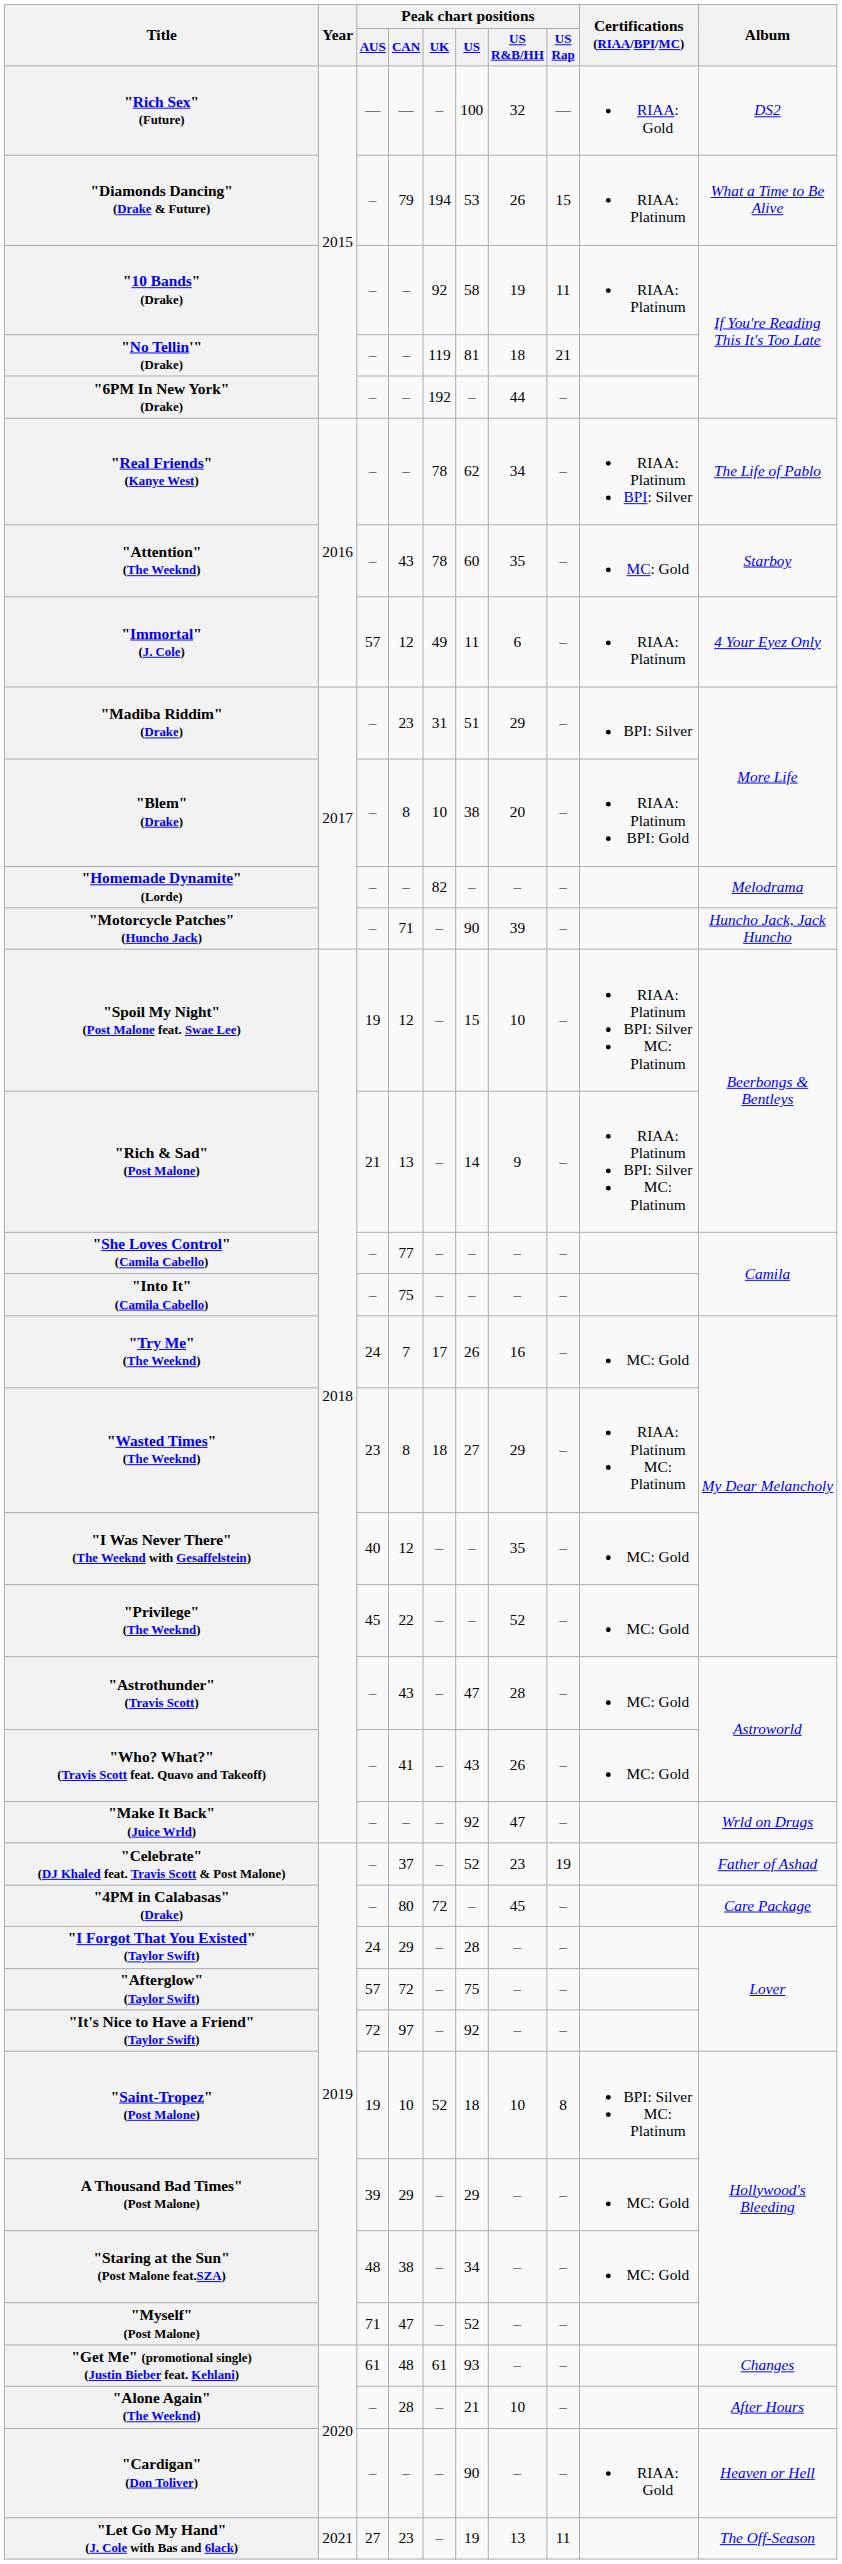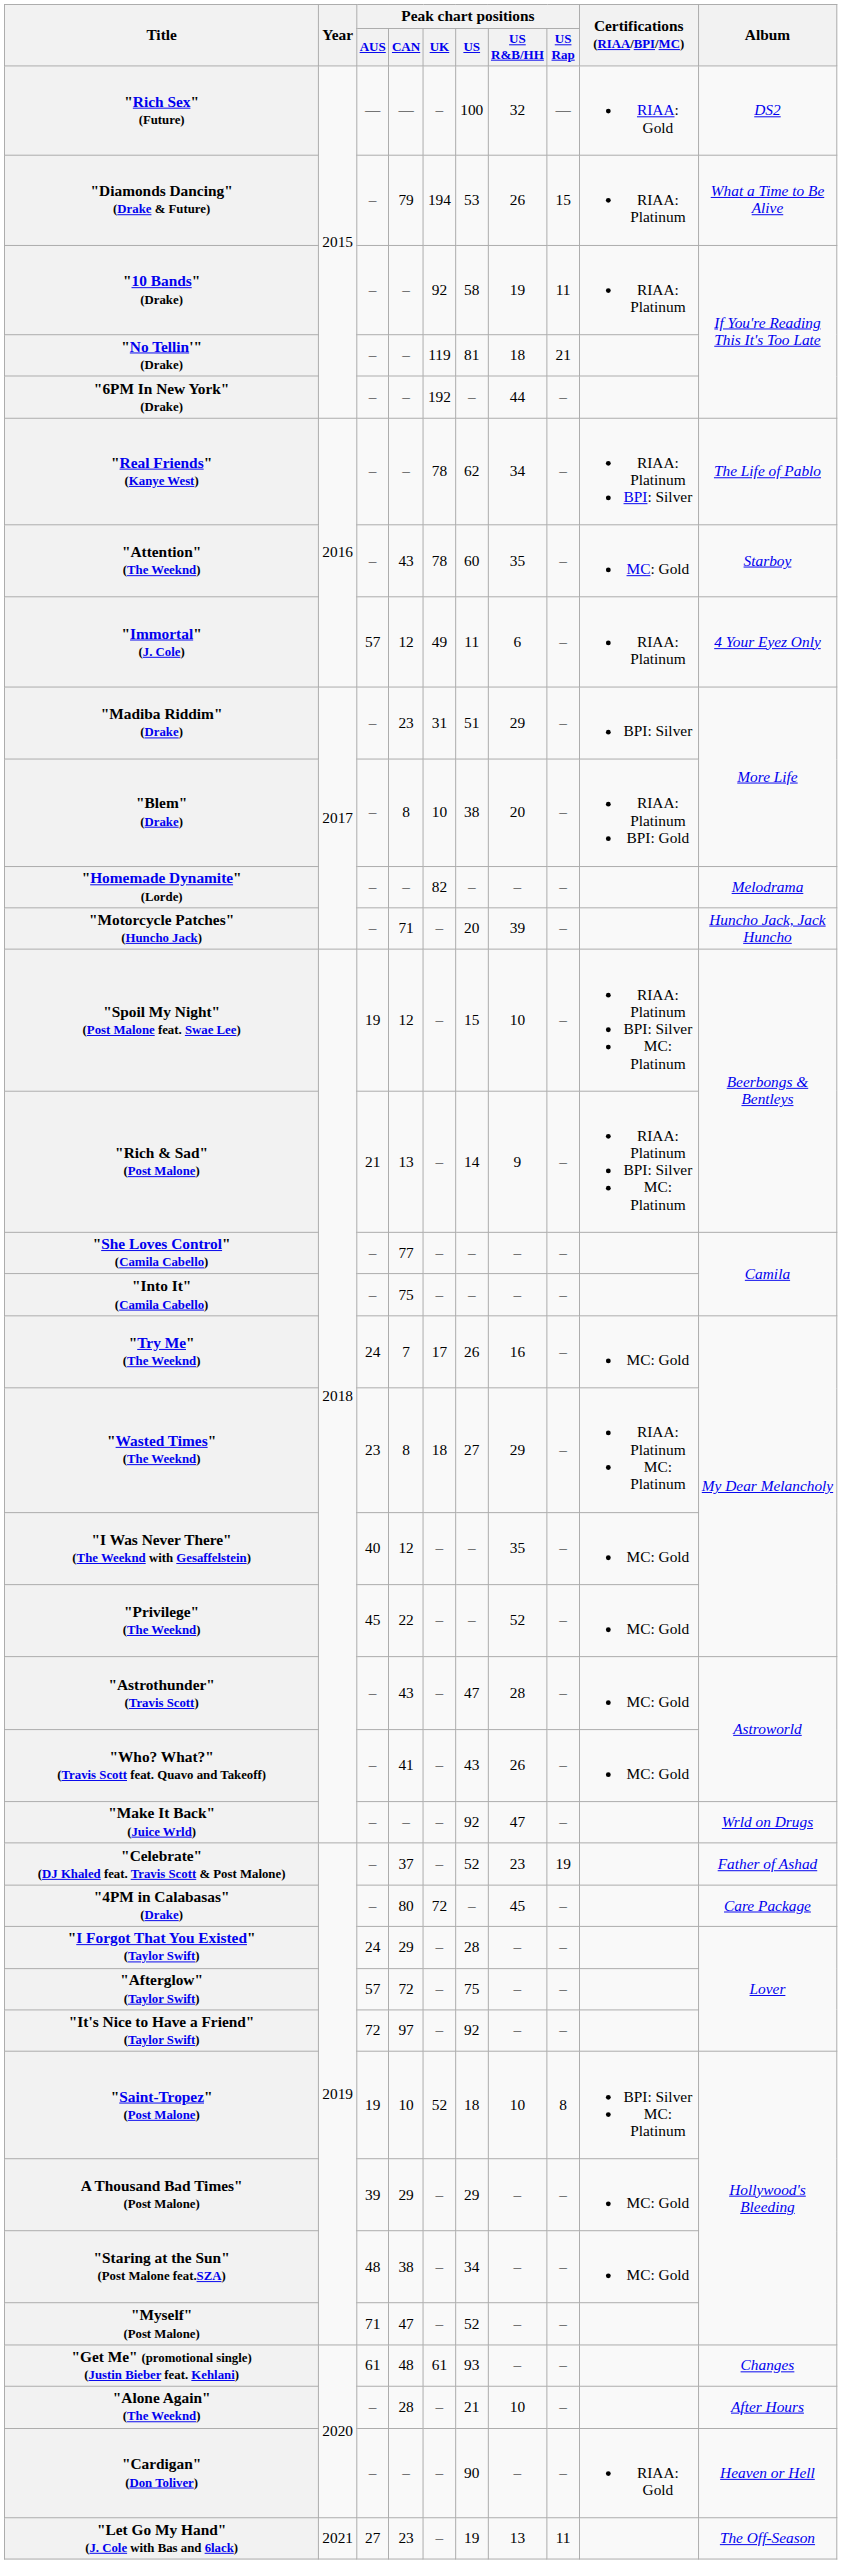 <table class="wikitable plainrowheaders" style="text-align:center;">
 <tr>
 <th rowspan="2" scope="col" style="width:20em;">Title</th>
 <th rowspan="2" scope="col">Year</th>
 <th colspan="6">Peak chart positions</th>
 <th rowspan="2">Certifications<br><small>(<a href='#'>RIAA</a>/<a href='#'>BPI</a>/<a href='#'>MC</a>)</small></th>
 <th rowspan="2" scope="col">Album</th>
 </tr>
 <tr>
 <th scope="col" style="width:2em;font-size:85%;"><a href='#'>AUS</a></th>
 <th scope="col" style="width:2em;font-size:85%;"><a href='#'>CAN</a></th>
 <th scope="col" style="width:2em;font-size:85%;"><a href='#'>UK</a></th>
 <th scope="col" style="width:2em;font-size:85%;"><a href='#'>US</a></th>
 <th scope="col" style="width:2em;font-size:85%;"><a href='#'>US R&B/HH</a></th>
 <th scope="col" style="width:2em;font-size:85%;"><a href='#'>US<br>Rap</a></th>
 </tr>
 <tr>
 <th scope="row">"<a href='#'>Rich Sex</a>"<br><small>(Future)</small></th>
 <td rowspan="5">2015</td>
 <td>—</td>
 <td>—</td>
 <td>–</td>
 <td>100</td>
 <td>32</td>
 <td>—</td>
 <td><br><ul><li><a href='#'>RIAA</a>: Gold</li></ul></td>
 <td><em><a href='#'>DS2</a></em></td>
 </tr>
 <tr>
 <th scope="row">"Diamonds Dancing"<br><small>(<a href='#'>Drake</a> & Future)</small></th>
 <td>–</td>
 <td>79</td>
 <td>194</td>
 <td>53</td>
 <td>26</td>
 <td>15</td>
 <td><br><ul><li>RIAA: Platinum</li></ul></td>
 <td><em><a href='#'>What a Time to Be Alive</a></em></td>
 </tr>
 <tr>
 <th scope="row">"<a href='#'>10 Bands</a>"<br><small>(Drake)</small></th>
 <td>–</td>
 <td>–</td>
 <td>92</td>
 <td>58</td>
 <td>19</td>
 <td>11</td>
 <td><br><ul><li>RIAA: Platinum</li></ul></td>
 <td rowspan="3"><em><a href='#'>If You're Reading This It's Too Late</a></em></td>
 </tr>
 <tr>
 <th scope="row">"<a href='#'>No Tellin</a>'" <br><small>(Drake)</small></th>
 <td>–</td>
 <td>–</td>
 <td>119</td>
 <td>81</td>
 <td>18</td>
 <td>21</td>
 <td></td>
 </tr>
 <tr>
 <th scope="row">"6PM In New York"<br><small>(Drake)</small></th>
 <td>–</td>
 <td>–</td>
 <td>192</td>
 <td>–</td>
 <td>44</td>
 <td>–</td>
 <td></td>
 </tr>
 <tr>
 <th scope="row">"<a href='#'>Real Friends</a>"<br><small>(<a href='#'>Kanye West</a>)</small></th>
 <td rowspan="3">2016</td>
 <td>–</td>
 <td>–</td>
 <td>78</td>
 <td>62</td>
 <td>34</td>
 <td>–</td>
 <td><br><ul><li>RIAA: Platinum</li><li><a href='#'>BPI</a>: Silver</li></ul></td>
 <td><em><a href='#'>The Life of Pablo</a></em></td>
 </tr>
 <tr>
 <th scope="row">"Attention"<br><small>(<a href='#'>The Weeknd</a>)</small></th>
 <td>–</td>
 <td>43</td>
 <td>78</td>
 <td>60</td>
 <td>35</td>
 <td>–</td>
 <td><br><ul><li><a href='#'>MC</a>: Gold</li></ul></td>
 <td><em><a href='#'>Starboy</a></em></td>
 </tr>
 <tr>
 <th scope="row">"<a href='#'>Immortal</a>"<br><small>(<a href='#'>J. Cole</a>)</small></th>
 <td>57</td>
 <td>12</td>
 <td>49</td>
 <td>11</td>
 <td>6</td>
 <td>–</td>
 <td><br><ul><li>RIAA: Platinum</li></ul></td>
 <td><em><a href='#'>4 Your Eyez Only</a></em></td>
 </tr>
 <tr>
 <th scope="row">"Madiba Riddim"<br><small>(<a href='#'>Drake</a>)</small></th>
 <td rowspan="4">2017</td>
 <td>–</td>
 <td>23</td>
 <td>31</td>
 <td>51</td>
 <td>29</td>
 <td>–</td>
 <td><br><ul><li>BPI: Silver</li></ul></td>
 <td rowspan="2"><em><a href='#'>More Life</a></em></td>
 </tr>
 <tr>
 <th scope="row">"Blem"<br><small>(<a href='#'>Drake</a>)</small></th>
 <td>–</td>
 <td>8</td>
 <td>10</td>
 <td>38</td>
 <td>20</td>
 <td>–</td>
 <td><br><ul><li>RIAA: Platinum</li><li>BPI: Gold</li></ul></td>
 </tr>
 <tr>
 <th scope="row">"<a href='#'>Homemade Dynamite</a>"<br><small>(Lorde)</small></th>
 <td>–</td>
 <td>–</td>
 <td>82</td>
 <td>–</td>
 <td>–</td>
 <td>–</td>
 <td></td>
 <td><em><a href='#'>Melodrama</a></em></td>
 </tr>
 <tr>
 <th scope="row">"Motorcycle Patches"<br><small>(<a href='#'>Huncho Jack</a>)</small></th>
 <td>–</td>
 <td>71</td>
 <td>–</td>
-<td>90</td>
+<td>20</td>
 <td>39</td>
 <td>–</td>
 <td></td>
 <td><em><a href='#'>Huncho Jack, Jack Huncho</a></em></td>
 </tr>
 <tr>
 <th scope="row">"Spoil My Night"<br><small>(<a href='#'>Post Malone</a> feat. <a href='#'>Swae Lee</a>)</small></th>
 <td rowspan="11">2018</td>
 <td>19</td>
 <td>12</td>
 <td>–</td>
 <td>15</td>
 <td>10</td>
 <td>–</td>
 <td><br><ul><li>RIAA: Platinum</li><li>BPI: Silver</li><li>MC: Platinum</li></ul></td>
 <td rowspan="2"><em><a href='#'>Beerbongs & Bentleys</a></em></td>
 </tr>
 <tr>
 <th scope="row">"Rich & Sad"<br><small>(<a href='#'>Post Malone</a>)</small></th>
 <td>21</td>
 <td>13</td>
 <td>–</td>
 <td>14</td>
 <td>9</td>
 <td>–</td>
 <td><br><ul><li>RIAA: Platinum</li><li>BPI: Silver</li><li>MC: Platinum</li></ul></td>
 </tr>
 <tr>
 <th scope="row">"<a href='#'>She Loves Control</a>"<br><small>(<a href='#'>Camila Cabello</a>)</small></th>
 <td>–</td>
 <td>77</td>
 <td>–</td>
 <td>–</td>
 <td>–</td>
 <td>–</td>
 <td></td>
 <td rowspan="2"><em><a href='#'>Camila</a></em></td>
 </tr>
 <tr>
 <th scope="row">"Into It"<br><small>(<a href='#'>Camila Cabello</a>)</small></th>
 <td>–</td>
 <td>75</td>
 <td>–</td>
 <td>–</td>
 <td>–</td>
 <td>–</td>
 <td></td>
 </tr>
 <tr>
 <th scope="row">"<a href='#'>Try Me</a>"<br><small>(<a href='#'>The Weeknd</a>)</small></th>
 <td>24</td>
 <td>7</td>
 <td>17</td>
 <td>26</td>
 <td>16</td>
 <td>–</td>
 <td><br><ul><li>MC: Gold</li></ul></td>
 <td rowspan="4"><em><a href='#'>My Dear Melancholy</a></em></td>
 </tr>
 <tr>
 <th scope="row">"<a href='#'>Wasted Times</a>"<br><small>(<a href='#'>The Weeknd</a>)</small></th>
 <td>23</td>
 <td>8</td>
 <td>18</td>
 <td>27</td>
 <td>29</td>
 <td>–</td>
 <td><br><ul><li>RIAA: Platinum</li><li>MC: Platinum</li></ul></td>
 </tr>
 <tr>
 <th scope="row">"I Was Never There"<br><small>(<a href='#'>The Weeknd</a> with <a href='#'>Gesaffelstein</a>)</small></th>
 <td>40</td>
 <td>12</td>
 <td>–</td>
 <td>–</td>
 <td>35</td>
 <td>–</td>
 <td><br><ul><li>MC: Gold</li></ul></td>
 </tr>
 <tr>
 <th scope="row">"Privilege"<br><small>(<a href='#'>The Weeknd</a>)</small></th>
 <td>45</td>
 <td>22</td>
 <td>–</td>
 <td>–</td>
 <td>52</td>
 <td>–</td>
 <td><br><ul><li>MC: Gold</li></ul></td>
 </tr>
 <tr>
 <th scope="row">"Astrothunder"<br><small>(<a href='#'>Travis Scott</a>)</small></th>
 <td>–</td>
 <td>43</td>
 <td>–</td>
 <td>47</td>
 <td>28</td>
 <td>–</td>
 <td><br><ul><li>MC: Gold</li></ul></td>
 <td rowspan="2"><em><a href='#'>Astroworld</a></em></td>
 </tr>
 <tr>
 <th scope="row">"Who? What?"<br><small>(<a href='#'>Travis Scott</a> feat. Quavo and Takeoff)</small></th>
 <td>–</td>
 <td>41</td>
 <td>–</td>
 <td>43</td>
 <td>26</td>
 <td>–</td>
 <td><br><ul><li>MC: Gold</li></ul></td>
 </tr>
 <tr>
 <th scope="row">"Make It Back"<br><small>(<a href='#'>Juice Wrld</a>)</small></th>
 <td>–</td>
 <td>–</td>
 <td>–</td>
 <td>92</td>
 <td>47</td>
 <td>–</td>
 <td></td>
 <td><em><a href='#'>Wrld on Drugs</a></em></td>
 </tr>
 <tr>
 <th scope="row">"Celebrate"<br><small>(<a href='#'>DJ Khaled</a> feat. <a href='#'>Travis Scott</a> & Post Malone)</small></th>
 <td rowspan="9">2019</td>
 <td>–</td>
 <td>37</td>
 <td>–</td>
 <td>52</td>
 <td>23</td>
 <td>19</td>
 <td></td>
 <td><em><a href='#'>Father of Ashad</a></em></td>
 </tr>
 <tr>
 <th scope="row">"4PM in Calabasas"<br><small>(<a href='#'>Drake</a>)</small></th>
 <td>–</td>
 <td>80</td>
 <td>72</td>
 <td>–</td>
 <td>45</td>
 <td>–</td>
 <td></td>
 <td><em><a href='#'>Care Package</a></em></td>
 </tr>
 <tr>
 <th scope="row">"<a href='#'>I Forgot That You Existed</a>"<br><small>(<a href='#'>Taylor Swift</a>)</small></th>
 <td>24</td>
 <td>29</td>
 <td>–</td>
 <td>28</td>
 <td>–</td>
 <td>–</td>
 <td></td>
 <td rowspan="3"><em><a href='#'>Lover</a></em></td>
 </tr>
 <tr>
 <th scope="row">"Afterglow"<br><small>(<a href='#'>Taylor Swift</a>)</small></th>
 <td>57</td>
 <td>72</td>
 <td>–</td>
 <td>75</td>
 <td>–</td>
 <td>–</td>
 <td></td>
 </tr>
 <tr>
 <th scope="row">"It's Nice to Have a Friend"<br><small>(<a href='#'>Taylor Swift</a>)</small></th>
 <td>72</td>
 <td>97</td>
 <td>–</td>
 <td>92</td>
 <td>–</td>
 <td>–</td>
 <td></td>
 </tr>
 <tr>
 <th scope="row">"<a href='#'>Saint-Tropez</a>"<br><small>(<a href='#'>Post Malone</a>)</small></th>
 <td>19</td>
 <td>10</td>
 <td>52</td>
 <td>18</td>
 <td>10</td>
 <td>8</td>
 <td><br><ul><li>BPI: Silver</li><li>MC: Platinum</li></ul></td>
 <td rowspan="4"><em><a href='#'>Hollywood's Bleeding</a></em></td>
 </tr>
 <tr>
 <th scope="row">A Thousand Bad Times"<br><small>(Post Malone)</small></th>
 <td>39</td>
 <td>29</td>
 <td>–</td>
 <td>29</td>
 <td>–</td>
 <td>–</td>
 <td><br><ul><li>MC: Gold</li></ul></td>
 </tr>
 <tr>
 <th scope="row">"Staring at the Sun"<br><small>(Post Malone feat.<a href='#'>SZA</a>)</small></th>
 <td>48</td>
 <td>38</td>
 <td>–</td>
 <td>34</td>
 <td>–</td>
 <td>–</td>
 <td><br><ul><li>MC: Gold</li></ul></td>
 </tr>
 <tr>
 <th scope="row">"Myself"<br><small>(Post Malone)</small></th>
 <td>71</td>
 <td>47</td>
 <td>–</td>
 <td>52</td>
 <td>–</td>
 <td>–</td>
 <td></td>
 </tr>
 <tr>
 <th scope="row">"Get Me" <small>(promotional single)<br>(<a href='#'>Justin Bieber</a> feat. <a href='#'>Kehlani</a>)</small></th>
 <td rowspan="3">2020</td>
 <td>61</td>
 <td>48</td>
 <td>61</td>
 <td>93</td>
 <td>–</td>
 <td>–</td>
 <td></td>
 <td><em><a href='#'>Changes</a></em></td>
 </tr>
 <tr>
 <th scope="row">"Alone Again"<br><small>(<a href='#'>The Weeknd</a>)</small></th>
 <td>–</td>
 <td>28</td>
 <td>–</td>
 <td>21</td>
 <td>10</td>
 <td>–</td>
 <td></td>
 <td><em><a href='#'>After Hours</a></em></td>
 </tr>
 <tr>
 <th scope="row">"Cardigan"<br><small>(<a href='#'>Don Toliver</a>)</small></th>
 <td>–</td>
 <td>–</td>
 <td>–</td>
 <td>90</td>
 <td>–</td>
 <td>–</td>
 <td><br><ul><li>RIAA: Gold</li></ul></td>
 <td><em><a href='#'>Heaven or Hell</a></em></td>
 </tr>
 <tr>
 <th scope="row">"Let Go My Hand"<br><small>(<a href='#'>J. Cole</a> with Bas and <a href='#'>6lack</a>)</small></th>
 <td>2021</td>
 <td>27</td>
 <td>23</td>
 <td>–</td>
 <td>19</td>
 <td>13</td>
 <td>11</td>
 <td></td>
 <td><em><a href='#'>The Off-Season</a></em></td>
 </tr>
 </table>
